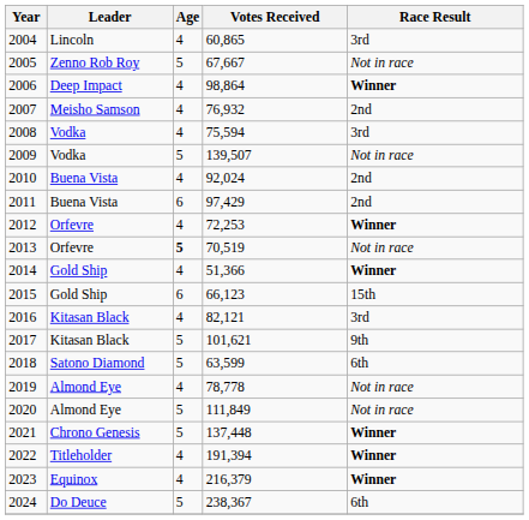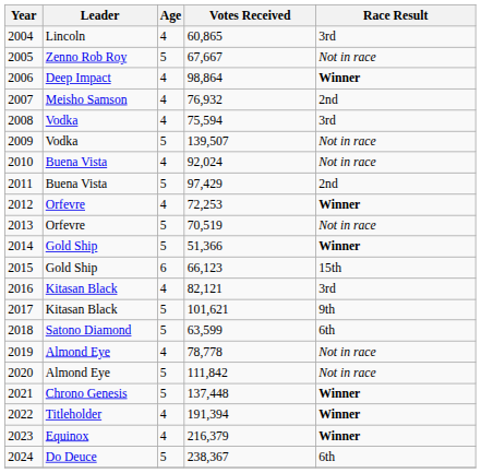 <table class="wikitable sortable" style="font-size:90%">
 <tr>
 <th style="width:36px">Year</th>
 <th style="width:123px">Leader</th>
 <th>Age</th>
 <th style="width:142px">Votes Received</th>
 <th style="width:174px">Race Result</th>
 </tr>
 <tr>
 <td>2004</td>
 <td>Lincoln</td>
 <td>4</td>
 <td>60,865</td>
 <td>3rd</td>
 </tr>
 <tr>
 <td>2005</td>
 <td><a href='#'>Zenno Rob Roy</a></td>
 <td>5</td>
 <td>67,667</td>
 <td><em>Not in race</em></td>
 </tr>
 <tr>
 <td>2006</td>
 <td><a href='#'>Deep Impact</a></td>
 <td>4</td>
 <td>98,864</td>
 <td><strong>Winner</strong></td>
 </tr>
 <tr>
 <td>2007</td>
 <td><a href='#'>Meisho Samson</a></td>
 <td>4</td>
 <td>76,932</td>
 <td>2nd</td>
 </tr>
 <tr>
 <td>2008</td>
 <td><a href='#'>Vodka</a></td>
 <td>4</td>
 <td>75,594</td>
 <td>3rd</td>
 </tr>
 <tr>
 <td>2009</td>
 <td>Vodka</td>
 <td>5</td>
 <td>139,507</td>
 <td><em>Not in race</em></td>
 </tr>
 <tr>
 <td>2010</td>
 <td><a href='#'>Buena Vista</a></td>
 <td>4</td>
 <td>92,024</td>
-<td>2nd</td>
+<td><em>Not in race</em></td>
 </tr>
 <tr>
 <td>2011</td>
 <td>Buena Vista</td>
-<td>6</td>
+<td>5</td>
 <td>97,429</td>
 <td>2nd</td>
 </tr>
 <tr>
 <td>2012</td>
 <td><a href='#'>Orfevre</a></td>
 <td>4</td>
 <td>72,253</td>
 <td><strong>Winner</strong></td>
 </tr>
 <tr>
 <td>2013</td>
 <td>Orfevre</td>
-<td><strong>5</strong></td>
+<td>5</td>
 <td>70,519</td>
 <td><em>Not in race</em></td>
 </tr>
 <tr>
 <td>2014</td>
 <td><a href='#'>Gold Ship</a></td>
-<td>4</td>
+<td>5</td>
 <td>51,366</td>
 <td><strong>Winner</strong></td>
 </tr>
 <tr>
 <td>2015</td>
 <td>Gold Ship</td>
 <td>6</td>
 <td>66,123</td>
 <td>15th</td>
 </tr>
 <tr>
 <td>2016</td>
 <td><a href='#'>Kitasan Black</a></td>
 <td>4</td>
 <td>82,121</td>
 <td>3rd</td>
 </tr>
 <tr>
 <td>2017</td>
 <td>Kitasan Black</td>
 <td>5</td>
 <td>101,621</td>
 <td>9th</td>
 </tr>
 <tr>
 <td>2018</td>
 <td><a href='#'>Satono Diamond</a></td>
 <td>5</td>
 <td>63,599</td>
 <td>6th</td>
 </tr>
 <tr>
 <td>2019</td>
 <td><a href='#'>Almond Eye</a></td>
 <td>4</td>
 <td>78,778</td>
 <td><em>Not in race</em></td>
 </tr>
 <tr>
 <td>2020</td>
 <td>Almond Eye</td>
 <td>5</td>
-<td>111,849</td>
+<td>111,842</td>
 <td><em>Not in race</em></td>
 </tr>
 <tr>
 <td>2021</td>
 <td><a href='#'>Chrono Genesis</a></td>
 <td>5</td>
 <td>137,448</td>
 <td><strong>Winner</strong></td>
 </tr>
 <tr>
 <td>2022</td>
 <td><a href='#'>Titleholder</a></td>
 <td>4</td>
 <td>191,394</td>
 <td><strong>Winner</strong></td>
 </tr>
 <tr>
 <td>2023</td>
 <td><a href='#'>Equinox</a></td>
 <td>4</td>
 <td>216,379</td>
 <td><strong>Winner</strong></td>
 </tr>
 <tr>
 <td>2024</td>
 <td><a href='#'>Do Deuce</a></td>
 <td>5</td>
 <td>238,367</td>
 <td>6th</td>
 </tr>
 <tr>
 </tr>
 </table>
